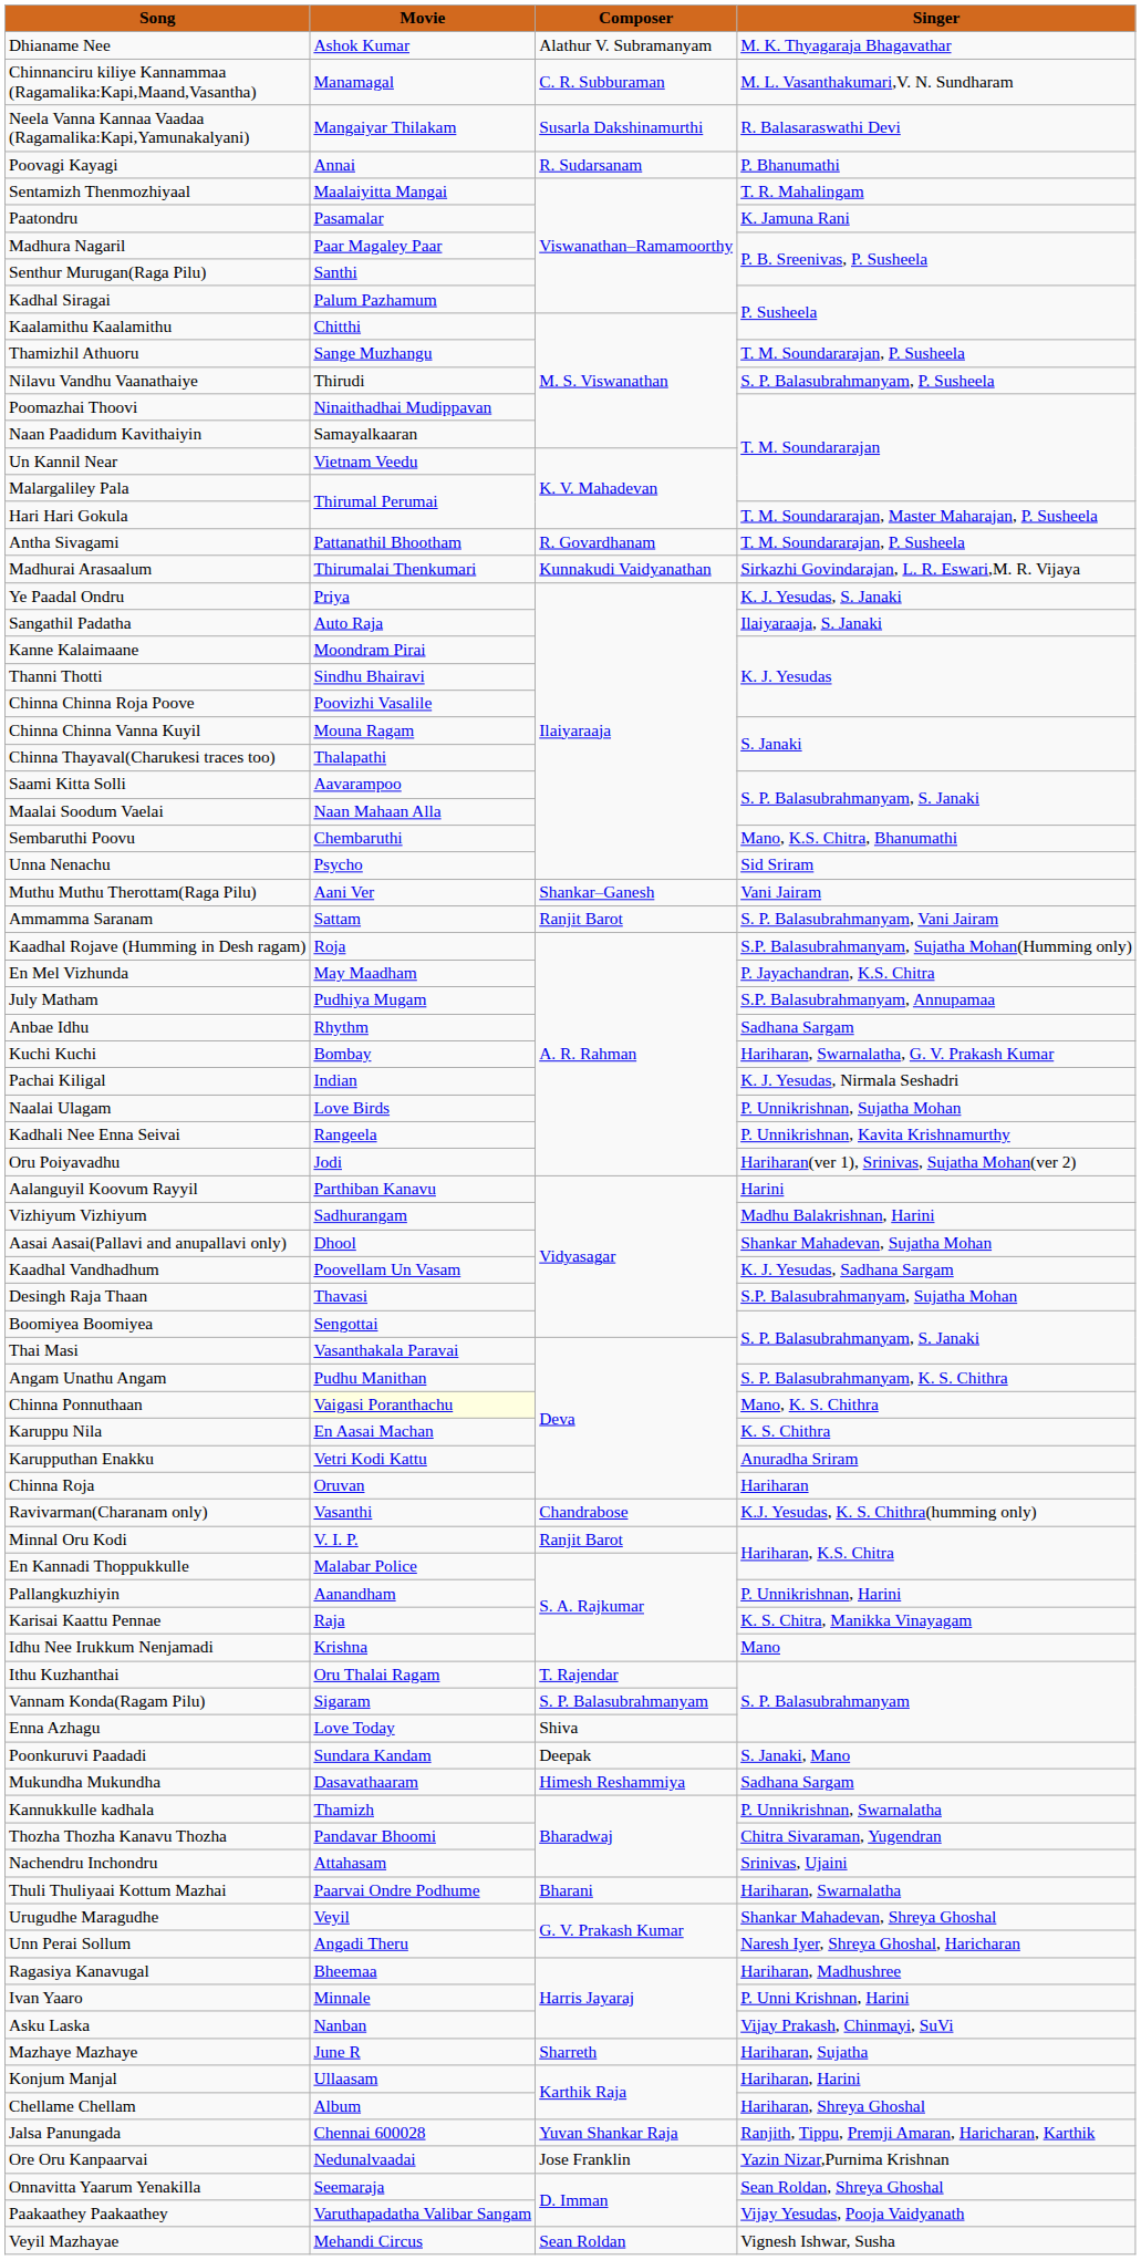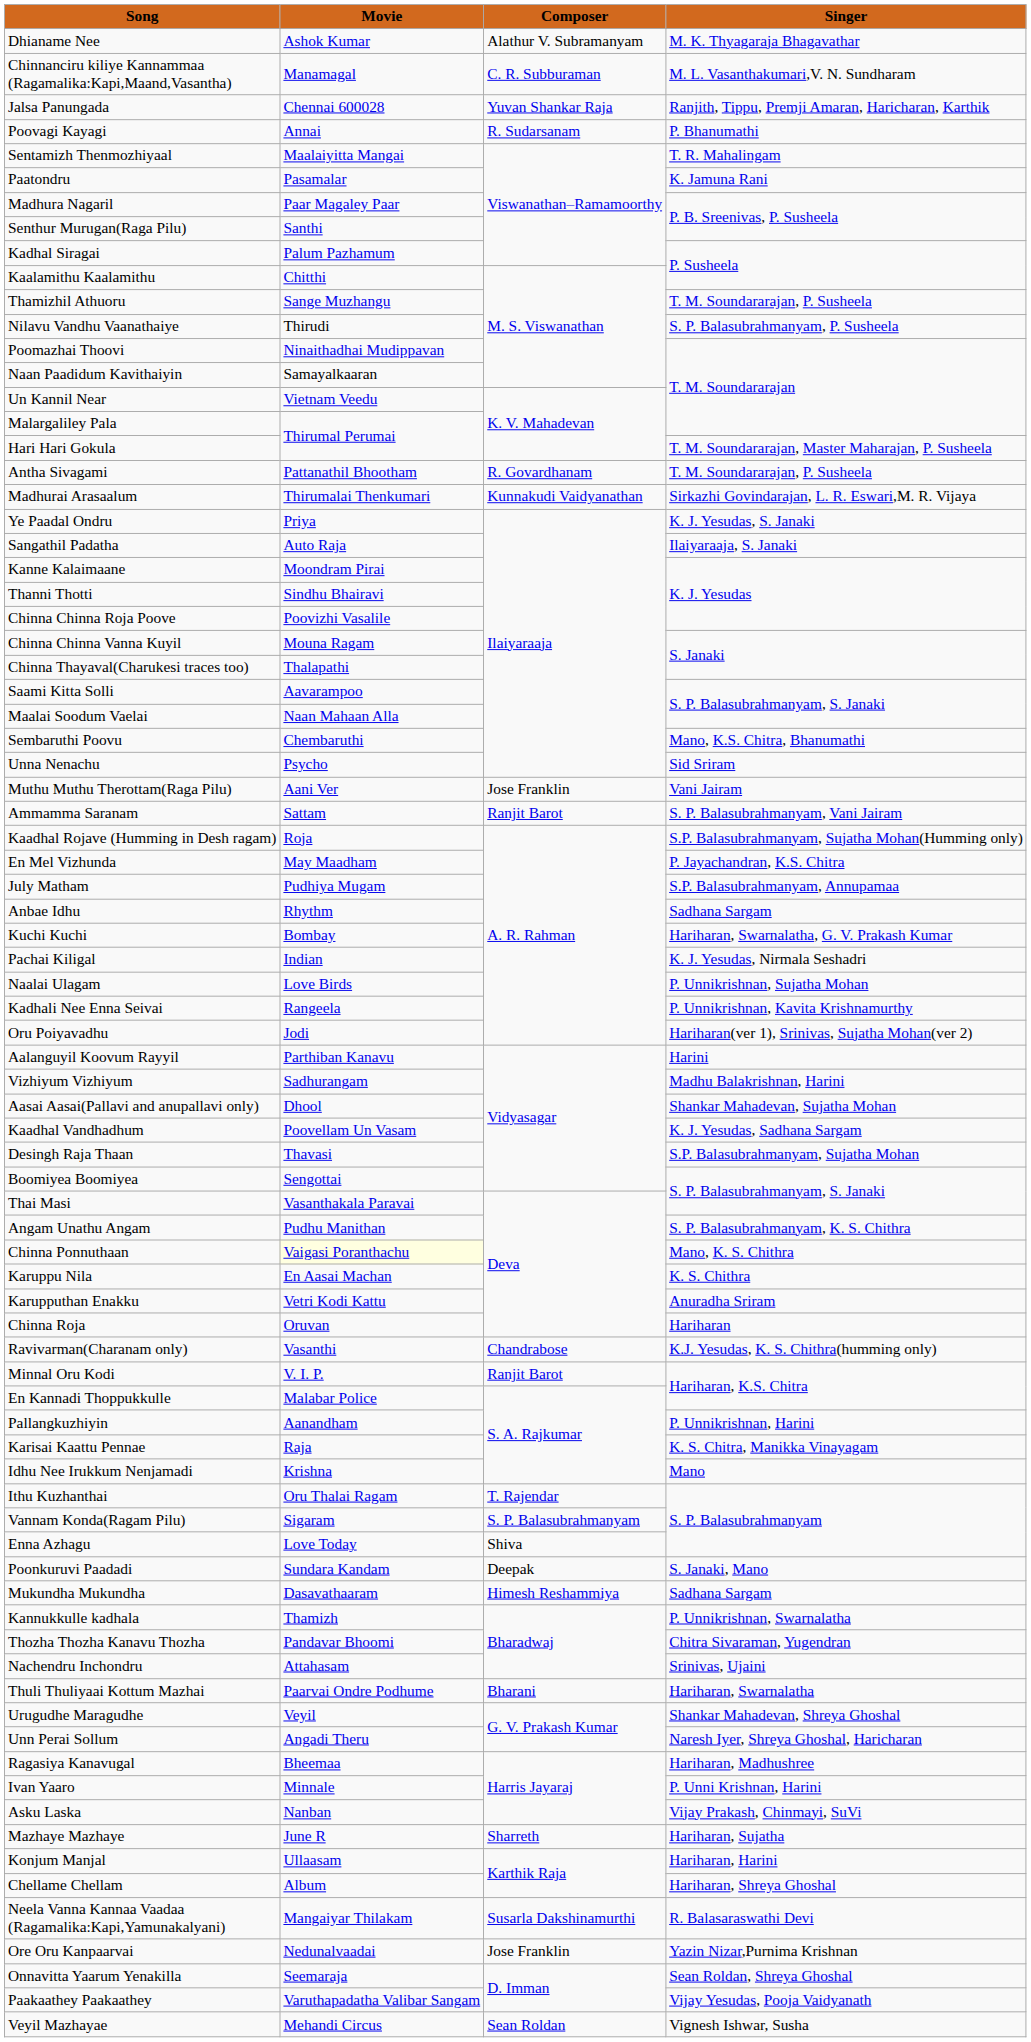 <table class="wikitable">
 <tr>
 <th style="background:#D2691E">Song</th>
 <th style="background:#D2691E">Movie</th>
 <th style="background:#D2691E">Composer</th>
 <th style="background:#D2691E">Singer</th>
 </tr>
 <tr>
 <td>Dhianame Nee</td>
 <td><a href='#'>Ashok Kumar</a></td>
 <td>Alathur V. Subramanyam</td>
 <td><a href='#'>M. K. Thyagaraja Bhagavathar</a></td>
 </tr>
 <tr>
 <td>Chinnanciru kiliye Kannammaa<br>(Ragamalika:Kapi,Maand,Vasantha)</td>
 <td><a href='#'>Manamagal</a></td>
 <td><a href='#'>C. R. Subburaman</a></td>
 <td><a href='#'>M. L. Vasanthakumari</a>,V. N. Sundharam</td>
 </tr>
 <tr>
-<td>Neela Vanna Kannaa Vaadaa<br>(Ragamalika:Kapi,Yamunakalyani)</td>
-<td><a href='#'>Mangaiyar Thilakam</a></td>
-<td><a href='#'>Susarla Dakshinamurthi</a></td>
-<td><a href='#'>R. Balasaraswathi Devi</a></td>
+<td>Jalsa Panungada</td>
+<td><a href='#'>Chennai 600028</a></td>
+<td><a href='#'>Yuvan Shankar Raja</a></td>
+<td><a href='#'>Ranjith</a>, <a href='#'>Tippu</a>, <a href='#'>Premji Amaran</a>, <a href='#'>Haricharan</a>, <a href='#'>Karthik</a></td>
 </tr>
 <tr>
 <td>Poovagi Kayagi</td>
 <td><a href='#'>Annai</a></td>
 <td><a href='#'>R. Sudarsanam</a></td>
 <td><a href='#'>P. Bhanumathi</a></td>
 </tr>
 <tr>
 <td>Sentamizh Thenmozhiyaal</td>
 <td><a href='#'>Maalaiyitta Mangai</a></td>
 <td rowspan="5"><a href='#'>Viswanathan–Ramamoorthy</a></td>
 <td><a href='#'>T. R. Mahalingam</a></td>
 </tr>
 <tr>
 <td>Paatondru</td>
 <td><a href='#'>Pasamalar</a></td>
 <td><a href='#'>K. Jamuna Rani</a></td>
 </tr>
 <tr>
 <td>Madhura Nagaril</td>
 <td><a href='#'>Paar Magaley Paar</a></td>
 <td rowspan="2"><a href='#'>P. B. Sreenivas</a>, <a href='#'>P. Susheela</a></td>
 </tr>
 <tr>
 <td>Senthur Murugan(Raga Pilu)</td>
 <td><a href='#'>Santhi</a></td>
 </tr>
 <tr>
 <td>Kadhal Siragai</td>
 <td><a href='#'>Palum Pazhamum</a></td>
 <td rowspan=2><a href='#'>P. Susheela</a></td>
 </tr>
 <tr>
 <td>Kaalamithu Kaalamithu</td>
 <td><a href='#'>Chitthi</a></td>
 <td rowspan="5"><a href='#'>M. S. Viswanathan</a></td>
 </tr>
 <tr>
 <td>Thamizhil Athuoru</td>
 <td><a href='#'>Sange Muzhangu</a></td>
 <td><a href='#'>T. M. Soundararajan</a>, <a href='#'>P. Susheela</a></td>
 </tr>
 <tr>
 <td>Nilavu Vandhu Vaanathaiye</td>
 <td>Thirudi</td>
 <td><a href='#'>S. P. Balasubrahmanyam</a>, <a href='#'>P. Susheela</a></td>
 </tr>
 <tr>
 <td>Poomazhai Thoovi</td>
 <td><a href='#'>Ninaithadhai Mudippavan</a></td>
 <td rowspan="4"><a href='#'>T. M. Soundararajan</a></td>
 </tr>
 <tr>
 <td>Naan Paadidum Kavithaiyin</td>
 <td>Samayalkaaran</td>
 </tr>
 <tr>
 <td>Un Kannil Near</td>
 <td><a href='#'>Vietnam Veedu</a></td>
 <td rowspan="3"><a href='#'>K. V. Mahadevan</a></td>
 </tr>
 <tr>
 <td>Malargaliley Pala</td>
 <td rowspan=2><a href='#'>Thirumal Perumai</a></td>
 </tr>
 <tr>
 <td>Hari Hari Gokula</td>
 <td><a href='#'>T. M. Soundararajan</a>, <a href='#'>Master Maharajan</a>, <a href='#'>P. Susheela</a></td>
 </tr>
 <tr>
 <td>Antha Sivagami</td>
 <td><a href='#'>Pattanathil Bhootham</a></td>
 <td><a href='#'>R. Govardhanam</a></td>
 <td><a href='#'>T. M. Soundararajan</a>, <a href='#'>P. Susheela</a></td>
 </tr>
 <tr>
 <td>Madhurai Arasaalum</td>
 <td><a href='#'>Thirumalai Thenkumari</a></td>
 <td><a href='#'>Kunnakudi Vaidyanathan</a></td>
 <td><a href='#'>Sirkazhi Govindarajan</a>, <a href='#'>L. R. Eswari</a>,M. R. Vijaya</td>
 </tr>
 <tr>
 <td>Ye Paadal Ondru</td>
 <td><a href='#'>Priya</a></td>
 <td rowspan="11"><a href='#'>Ilaiyaraaja</a></td>
 <td><a href='#'>K. J. Yesudas</a>, <a href='#'>S. Janaki</a></td>
 </tr>
 <tr>
 <td>Sangathil Padatha</td>
 <td><a href='#'>Auto Raja</a></td>
 <td><a href='#'>Ilaiyaraaja</a>, <a href='#'>S. Janaki</a></td>
 </tr>
 <tr>
 <td>Kanne Kalaimaane</td>
 <td><a href='#'>Moondram Pirai</a></td>
 <td rowspan="3"><a href='#'>K. J. Yesudas</a></td>
 </tr>
 <tr>
 <td>Thanni Thotti</td>
 <td><a href='#'>Sindhu Bhairavi</a></td>
 </tr>
 <tr>
 <td>Chinna Chinna Roja Poove</td>
 <td><a href='#'>Poovizhi Vasalile</a></td>
 </tr>
 <tr>
 <td>Chinna Chinna Vanna Kuyil</td>
 <td><a href='#'>Mouna Ragam</a></td>
 <td rowspan="2"><a href='#'>S. Janaki</a></td>
 </tr>
 <tr>
 <td>Chinna Thayaval(Charukesi traces too)</td>
 <td><a href='#'>Thalapathi</a></td>
 </tr>
 <tr>
 <td>Saami Kitta Solli</td>
 <td><a href='#'>Aavarampoo</a></td>
 <td rowspan="2"><a href='#'>S. P. Balasubrahmanyam</a>, <a href='#'>S. Janaki</a></td>
 </tr>
 <tr>
 <td>Maalai Soodum Vaelai</td>
 <td><a href='#'>Naan Mahaan Alla</a></td>
 </tr>
 <tr>
 <td>Sembaruthi Poovu</td>
 <td><a href='#'>Chembaruthi</a></td>
 <td><a href='#'>Mano</a>, <a href='#'>K.S. Chitra</a>, <a href='#'>Bhanumathi</a></td>
 </tr>
 <tr>
 <td>Unna Nenachu</td>
 <td><a href='#'>Psycho</a></td>
 <td><a href='#'>Sid Sriram</a></td>
 </tr>
 <tr>
 <td>Muthu Muthu Therottam(Raga Pilu)</td>
 <td><a href='#'>Aani Ver</a></td>
-<td><a href='#'>Shankar–Ganesh</a></td>
+<td>Jose Franklin</td>
 <td><a href='#'>Vani Jairam</a></td>
 </tr>
 <tr>
 <td>Ammamma Saranam</td>
 <td><a href='#'>Sattam</a></td>
 <td><a href='#'>Ranjit Barot</a></td>
 <td><a href='#'>S. P. Balasubrahmanyam</a>, <a href='#'>Vani Jairam</a></td>
 </tr>
 <tr>
 <td>Kaadhal Rojave (Humming in Desh ragam)</td>
 <td><a href='#'>Roja</a></td>
 <td rowspan="9"><a href='#'>A. R. Rahman</a></td>
 <td><a href='#'>S.P. Balasubrahmanyam</a>, <a href='#'>Sujatha Mohan</a>(Humming only)</td>
 </tr>
 <tr>
 <td>En Mel Vizhunda</td>
 <td><a href='#'>May Maadham</a></td>
 <td><a href='#'>P. Jayachandran</a>, <a href='#'>K.S. Chitra</a></td>
 </tr>
 <tr>
 <td>July Matham</td>
 <td><a href='#'>Pudhiya Mugam</a></td>
 <td><a href='#'>S.P. Balasubrahmanyam</a>, <a href='#'>Annupamaa</a></td>
 </tr>
 <tr>
 <td>Anbae Idhu</td>
 <td><a href='#'>Rhythm</a></td>
 <td><a href='#'>Sadhana Sargam</a></td>
 </tr>
 <tr>
 <td>Kuchi Kuchi</td>
 <td><a href='#'>Bombay</a></td>
 <td><a href='#'>Hariharan</a>, <a href='#'>Swarnalatha</a>, <a href='#'>G. V. Prakash Kumar</a></td>
 </tr>
 <tr>
 <td>Pachai Kiligal</td>
 <td><a href='#'>Indian</a></td>
 <td><a href='#'>K. J. Yesudas</a>, Nirmala Seshadri</td>
 </tr>
 <tr>
 <td>Naalai Ulagam</td>
 <td><a href='#'>Love Birds</a></td>
 <td><a href='#'>P. Unnikrishnan</a>, <a href='#'>Sujatha Mohan</a></td>
 </tr>
 <tr>
 <td>Kadhali Nee Enna Seivai</td>
 <td><a href='#'>Rangeela</a></td>
 <td><a href='#'>P. Unnikrishnan</a>, <a href='#'>Kavita Krishnamurthy</a></td>
 </tr>
 <tr>
 <td>Oru Poiyavadhu</td>
 <td><a href='#'>Jodi</a></td>
 <td><a href='#'>Hariharan</a>(ver 1), <a href='#'>Srinivas</a>, <a href='#'>Sujatha Mohan</a>(ver 2)</td>
 </tr>
 <tr>
 <td>Aalanguyil Koovum Rayyil</td>
 <td><a href='#'>Parthiban Kanavu</a></td>
 <td rowspan="6"><a href='#'>Vidyasagar</a></td>
 <td><a href='#'>Harini</a></td>
 </tr>
 <tr>
 <td>Vizhiyum Vizhiyum</td>
 <td><a href='#'>Sadhurangam</a></td>
 <td><a href='#'>Madhu Balakrishnan</a>, <a href='#'>Harini</a></td>
 </tr>
 <tr>
 <td>Aasai Aasai(Pallavi and anupallavi only)</td>
 <td><a href='#'>Dhool</a></td>
 <td><a href='#'>Shankar Mahadevan</a>, <a href='#'>Sujatha Mohan</a></td>
 </tr>
 <tr>
 <td>Kaadhal Vandhadhum</td>
 <td><a href='#'>Poovellam Un Vasam</a></td>
 <td><a href='#'>K. J. Yesudas</a>, <a href='#'>Sadhana Sargam</a></td>
 </tr>
 <tr>
 <td>Desingh Raja Thaan</td>
 <td><a href='#'>Thavasi</a></td>
 <td><a href='#'>S.P. Balasubrahmanyam</a>, <a href='#'>Sujatha Mohan</a></td>
 </tr>
 <tr>
 <td>Boomiyea Boomiyea</td>
 <td><a href='#'>Sengottai</a></td>
 <td rowspan="2"><a href='#'>S. P. Balasubrahmanyam</a>, <a href='#'>S. Janaki</a></td>
 </tr>
 <tr>
 <td>Thai Masi</td>
 <td><a href='#'>Vasanthakala Paravai</a></td>
 <td rowspan="6"><a href='#'>Deva</a></td>
 </tr>
 <tr>
 <td>Angam Unathu Angam</td>
 <td><a href='#'>Pudhu Manithan</a></td>
 <td><a href='#'>S. P. Balasubrahmanyam</a>, <a href='#'>K. S. Chithra</a></td>
 </tr>
 <tr>
 <td>Chinna Ponnuthaan</td>
 <td style="background: lightyellow;"><a href='#'>Vaigasi Poranthachu</a></td>
 <td><a href='#'>Mano</a>, <a href='#'>K. S. Chithra</a></td>
 </tr>
 <tr>
 <td>Karuppu Nila</td>
 <td><a href='#'>En Aasai Machan</a></td>
 <td><a href='#'>K. S. Chithra</a></td>
 </tr>
 <tr>
 <td>Karupputhan Enakku</td>
 <td><a href='#'>Vetri Kodi Kattu</a></td>
 <td><a href='#'>Anuradha Sriram</a></td>
 </tr>
 <tr>
 <td>Chinna Roja</td>
 <td><a href='#'>Oruvan</a></td>
 <td><a href='#'>Hariharan</a></td>
 </tr>
 <tr>
 <td>Ravivarman(Charanam only)</td>
 <td><a href='#'>Vasanthi</a></td>
 <td><a href='#'>Chandrabose</a></td>
 <td><a href='#'>K.J. Yesudas</a>, <a href='#'>K. S. Chithra</a>(humming only)</td>
 </tr>
 <tr>
 <td>Minnal Oru Kodi</td>
 <td><a href='#'>V. I. P.</a></td>
 <td><a href='#'>Ranjit Barot</a></td>
 <td rowspan="2"><a href='#'>Hariharan</a>, <a href='#'>K.S. Chitra</a></td>
 </tr>
 <tr>
 <td>En Kannadi Thoppukkulle</td>
 <td><a href='#'>Malabar Police</a></td>
 <td rowspan="4"><a href='#'>S. A. Rajkumar</a></td>
 </tr>
 <tr>
 <td>Pallangkuzhiyin</td>
 <td><a href='#'>Aanandham</a></td>
 <td><a href='#'>P. Unnikrishnan</a>, <a href='#'>Harini</a></td>
 </tr>
 <tr>
 <td>Karisai Kaattu Pennae</td>
 <td><a href='#'>Raja</a></td>
 <td><a href='#'>K. S. Chitra</a>, <a href='#'>Manikka Vinayagam</a></td>
 </tr>
 <tr>
 <td>Idhu Nee Irukkum Nenjamadi</td>
 <td><a href='#'>Krishna</a></td>
 <td><a href='#'>Mano</a></td>
 </tr>
 <tr>
 <td>Ithu Kuzhanthai</td>
 <td><a href='#'>Oru Thalai Ragam</a></td>
 <td><a href='#'>T. Rajendar</a></td>
 <td rowspan="3"><a href='#'>S. P. Balasubrahmanyam</a></td>
 </tr>
 <tr>
 <td>Vannam Konda(Ragam Pilu)</td>
 <td><a href='#'>Sigaram</a></td>
 <td><a href='#'>S. P. Balasubrahmanyam</a></td>
 </tr>
 <tr>
 <td>Enna Azhagu</td>
 <td><a href='#'>Love Today</a></td>
 <td>Shiva</td>
 </tr>
 <tr>
 <td>Poonkuruvi Paadadi</td>
 <td><a href='#'>Sundara Kandam</a></td>
 <td>Deepak</td>
 <td><a href='#'>S. Janaki</a>, <a href='#'>Mano</a></td>
 </tr>
 <tr>
 <td>Mukundha Mukundha</td>
 <td><a href='#'>Dasavathaaram</a></td>
 <td><a href='#'>Himesh Reshammiya</a></td>
 <td><a href='#'>Sadhana Sargam</a></td>
 </tr>
 <tr>
 <td>Kannukkulle kadhala</td>
 <td><a href='#'>Thamizh</a></td>
 <td rowspan=3><a href='#'>Bharadwaj</a></td>
 <td><a href='#'>P. Unnikrishnan</a>, <a href='#'>Swarnalatha</a></td>
 </tr>
 <tr>
 <td>Thozha Thozha Kanavu Thozha</td>
 <td><a href='#'>Pandavar Bhoomi</a></td>
 <td><a href='#'>Chitra Sivaraman</a>, <a href='#'>Yugendran</a></td>
 </tr>
 <tr>
 <td>Nachendru Inchondru</td>
 <td><a href='#'>Attahasam</a></td>
 <td><a href='#'>Srinivas</a>, <a href='#'>Ujaini</a></td>
 </tr>
 <tr>
 <td>Thuli Thuliyaai Kottum Mazhai</td>
 <td><a href='#'>Paarvai Ondre Podhume</a></td>
 <td><a href='#'>Bharani</a></td>
 <td><a href='#'>Hariharan</a>, <a href='#'>Swarnalatha</a></td>
 </tr>
 <tr>
 <td>Urugudhe Maragudhe</td>
 <td><a href='#'>Veyil</a></td>
 <td rowspan=2><a href='#'>G. V. Prakash Kumar</a></td>
 <td><a href='#'>Shankar Mahadevan</a>, <a href='#'>Shreya Ghoshal</a></td>
 </tr>
 <tr>
 <td>Unn Perai Sollum</td>
 <td><a href='#'>Angadi Theru</a></td>
 <td><a href='#'>Naresh Iyer</a>, <a href='#'>Shreya Ghoshal</a>, <a href='#'>Haricharan</a></td>
 </tr>
 <tr>
 <td>Ragasiya Kanavugal</td>
 <td><a href='#'>Bheemaa</a></td>
 <td rowspan=3><a href='#'>Harris Jayaraj</a></td>
 <td><a href='#'>Hariharan</a>, <a href='#'>Madhushree</a></td>
 </tr>
 <tr>
 <td>Ivan Yaaro</td>
 <td><a href='#'>Minnale</a></td>
 <td><a href='#'>P. Unni Krishnan</a>, <a href='#'>Harini</a></td>
 </tr>
 <tr>
 <td>Asku Laska</td>
 <td><a href='#'>Nanban</a></td>
 <td><a href='#'>Vijay Prakash</a>, <a href='#'>Chinmayi</a>, <a href='#'>SuVi</a></td>
 </tr>
 <tr>
 <td>Mazhaye Mazhaye</td>
 <td><a href='#'>June R</a></td>
 <td><a href='#'>Sharreth</a></td>
 <td><a href='#'>Hariharan</a>, <a href='#'>Sujatha</a></td>
 </tr>
 <tr>
 <td>Konjum Manjal</td>
 <td><a href='#'>Ullaasam</a></td>
 <td rowspan=2><a href='#'>Karthik Raja</a></td>
 <td><a href='#'>Hariharan</a>, <a href='#'>Harini</a></td>
 </tr>
 <tr>
 <td>Chellame Chellam</td>
 <td><a href='#'>Album</a></td>
 <td><a href='#'>Hariharan</a>, <a href='#'>Shreya Ghoshal</a></td>
 </tr>
 <tr>
-<td>Jalsa Panungada</td>
-<td><a href='#'>Chennai 600028</a></td>
-<td><a href='#'>Yuvan Shankar Raja</a></td>
-<td><a href='#'>Ranjith</a>, <a href='#'>Tippu</a>, <a href='#'>Premji Amaran</a>, <a href='#'>Haricharan</a>, <a href='#'>Karthik</a></td>
+<td>Neela Vanna Kannaa Vaadaa<br>(Ragamalika:Kapi,Yamunakalyani)</td>
+<td><a href='#'>Mangaiyar Thilakam</a></td>
+<td><a href='#'>Susarla Dakshinamurthi</a></td>
+<td><a href='#'>R. Balasaraswathi Devi</a></td>
 </tr>
 <tr>
 <td>Ore Oru Kanpaarvai</td>
 <td><a href='#'>Nedunalvaadai</a></td>
 <td>Jose Franklin</td>
 <td><a href='#'>Yazin Nizar</a>,Purnima Krishnan</td>
 </tr>
 <tr>
 <td>Onnavitta Yaarum Yenakilla</td>
 <td><a href='#'>Seemaraja</a></td>
 <td rowspan=2><a href='#'>D. Imman</a></td>
 <td><a href='#'>Sean Roldan</a>, <a href='#'>Shreya Ghoshal</a></td>
 </tr>
 <tr>
 <td>Paakaathey Paakaathey</td>
 <td><a href='#'>Varuthapadatha Valibar Sangam</a></td>
 <td><a href='#'>Vijay Yesudas</a>, <a href='#'>Pooja Vaidyanath</a></td>
 </tr>
 <tr>
 <td>Veyil Mazhayae</td>
 <td><a href='#'>Mehandi Circus</a></td>
 <td><a href='#'>Sean Roldan</a></td>
 <td>Vignesh Ishwar, Susha</td>
 </tr>
 </table>
